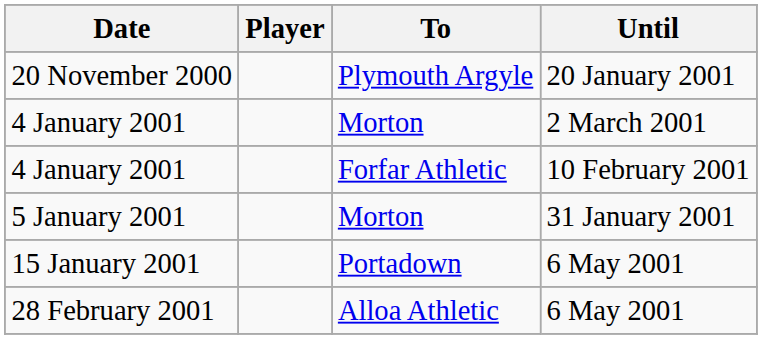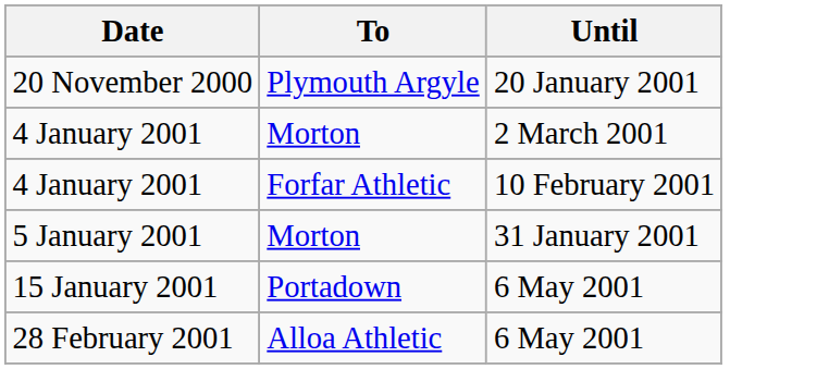 <table class="wikitable sortable" style="font-size:95%">
 <tr>
 <th>Date</th>
-<th>Player</th>
 <th>To</th>
 <th>Until</th>
 </tr>
 <tr>
 <td>20 November 2000</td>
-<td> </td>
 <td><a href='#'>Plymouth Argyle</a></td>
 <td>20 January 2001</td>
 </tr>
 <tr>
 <td>4 January 2001</td>
-<td> </td>
 <td><a href='#'>Morton</a></td>
 <td>2 March 2001</td>
 </tr>
 <tr>
 <td>4 January 2001</td>
-<td> </td>
 <td><a href='#'>Forfar Athletic</a></td>
 <td>10 February 2001</td>
 </tr>
 <tr>
 <td>5 January 2001</td>
-<td> </td>
 <td><a href='#'>Morton</a></td>
 <td>31 January 2001</td>
 </tr>
 <tr>
 <td>15 January 2001</td>
-<td> </td>
 <td><a href='#'>Portadown</a></td>
 <td>6 May 2001</td>
 </tr>
 <tr>
 <td>28 February 2001</td>
-<td> </td>
 <td><a href='#'>Alloa Athletic</a></td>
 <td>6 May 2001</td>
 </tr>
 </table>
